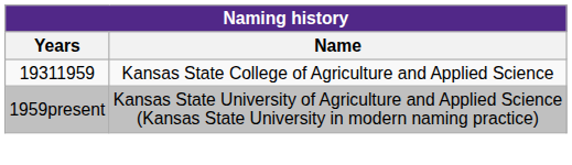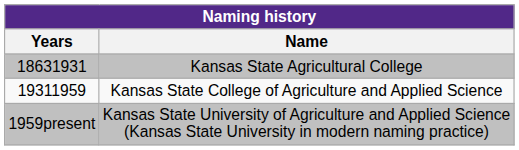 <table class="wikitable" style="float:right; font-size:85%; clear:left; margin:0 0 1em 1em;">
 <tr>
 <td colspan="2" style="text-align:center; font-size:100%; background:#512888; color:white"><strong>Naming history</strong></td>
 </tr>
 <tr>
 <th>Years</th>
 <th>Name</th>
+</tr>
+<tr style="text-align:center; background:silver;">
+<td>18631931</td>
+<td>Kansas State Agricultural College</td>
 </tr>
 <tr style="text-align:center;">
 <td>19311959</td>
 <td>Kansas State College of Agriculture and Applied Science</td>
 </tr>
 <tr style="text-align:center; background:silver;">
 <td>1959present</td>
 <td>Kansas State University of Agriculture and Applied Science<br>(Kansas State University in modern naming practice)</td>
 </tr>
 </table>
